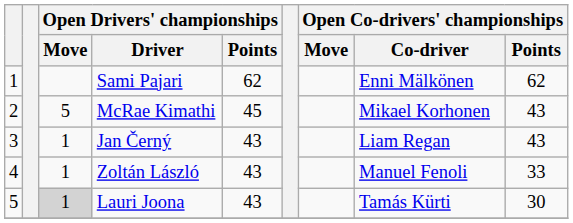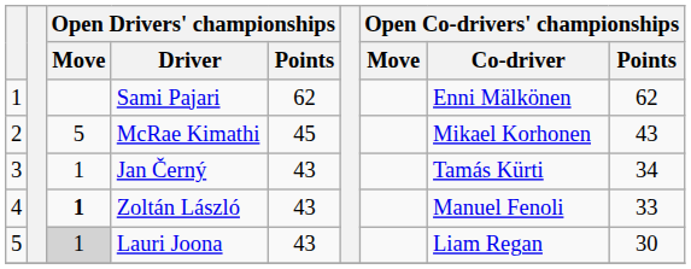 <table class="wikitable" style="font-size:85%;">
 <tr>
 <th rowspan="2"></th>
 <th rowspan="7" style="width:5px;"></th>
 <th colspan="3">Open Drivers' championships</th>
 <th rowspan="7" style="width:5px;"></th>
 <th colspan="3" nowrap>Open Co-drivers' championships</th>
 </tr>
 <tr>
 <th>Move</th>
 <th>Driver</th>
 <th>Points</th>
 <th>Move</th>
 <th>Co-driver</th>
 <th>Points</th>
 </tr>
 <tr>
 <td align="center">1</td>
 <td align="center"></td>
 <td><a href='#'>Sami Pajari</a></td>
 <td align="center">62</td>
 <td align="center"></td>
 <td><a href='#'>Enni Mälkönen</a></td>
 <td align="center">62</td>
 </tr>
 <tr>
 <td align="center">2</td>
 <td align="center"> 5</td>
 <td><a href='#'>McRae Kimathi</a></td>
 <td align="center">45</td>
 <td align="center"></td>
 <td><a href='#'>Mikael Korhonen</a></td>
 <td align="center">43</td>
 </tr>
 <tr>
 <td align="center">3</td>
 <td align="center"> 1</td>
 <td><a href='#'>Jan Černý</a></td>
 <td align="center">43</td>
 <td align="center"></td>
-<td><a href='#'>Liam Regan</a></td>
-<td align="center">43</td>
+<td><a href='#'>Tamás Kürti</a></td>
+<td align="center">34</td>
 </tr>
 <tr>
 <td align="center">4</td>
-<td align="center"> 1</td>
+<td align="center"><strong> 1</strong></td>
 <td><a href='#'>Zoltán László</a></td>
 <td align="center">43</td>
 <td align="center"></td>
 <td><a href='#'>Manuel Fenoli</a></td>
 <td align="center">33</td>
 </tr>
 <tr>
 <td align="center">5</td>
 <td align="center" style="background: lightgrey;"> 1</td>
 <td><a href='#'>Lauri Joona</a></td>
 <td align="center">43</td>
 <td align="center"></td>
-<td><a href='#'>Tamás Kürti</a></td>
+<td><a href='#'>Liam Regan</a></td>
 <td align="center">30</td>
 </tr>
 <tr>
 </tr>
 </table>
